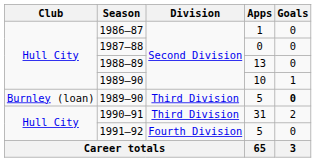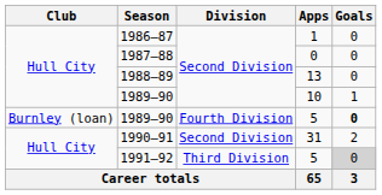 <table class="wikitable" style="text-align:center">
 <tr>
 <th>Club</th>
 <th>Season</th>
 <th>Division</th>
 <th>Apps</th>
 <th>Goals</th>
 </tr>
 <tr>
 <td rowspan=4><a href='#'>Hull City</a></td>
 <td>1986–87</td>
 <td rowspan=4><a href='#'>Second Division</a></td>
 <td>1</td>
 <td>0</td>
 </tr>
 <tr>
 <td>1987–88</td>
 <td>0</td>
 <td>0</td>
 </tr>
 <tr>
 <td>1988–89</td>
 <td>13</td>
 <td>0</td>
 </tr>
 <tr>
 <td>1989–90</td>
 <td>10</td>
 <td>1</td>
 </tr>
 <tr>
 <td><a href='#'>Burnley</a> (loan)</td>
 <td>1989–90</td>
-<td><a href='#'>Third Division</a></td>
+<td><a href='#'>Fourth Division</a></td>
 <td>5</td>
 <td><strong>0</strong></td>
 </tr>
 <tr>
 <td rowspan=2><a href='#'>Hull City</a></td>
 <td>1990–91</td>
-<td><a href='#'>Third Division</a></td>
+<td><a href='#'>Second Division</a></td>
 <td>31</td>
 <td>2</td>
 </tr>
 <tr>
 <td>1991–92</td>
-<td><a href='#'>Fourth Division</a></td>
+<td><a href='#'>Third Division</a></td>
 <td>5</td>
-<td>0</td>
+<td style="background: lightgrey;">0</td>
 </tr>
 <tr>
 <th colspan=3>Career totals</th>
 <th>65</th>
 <th>3</th>
 </tr>
 </table>
